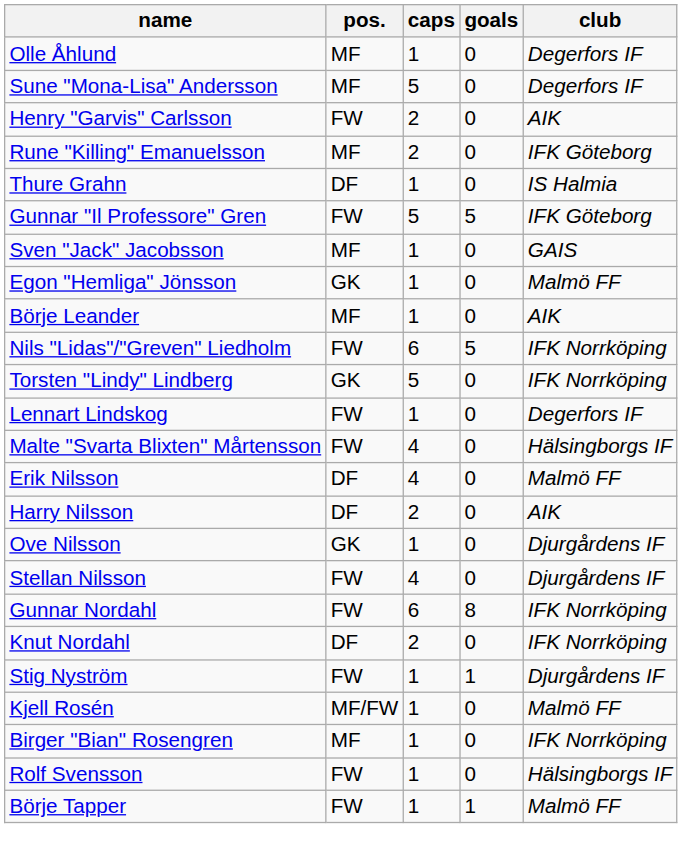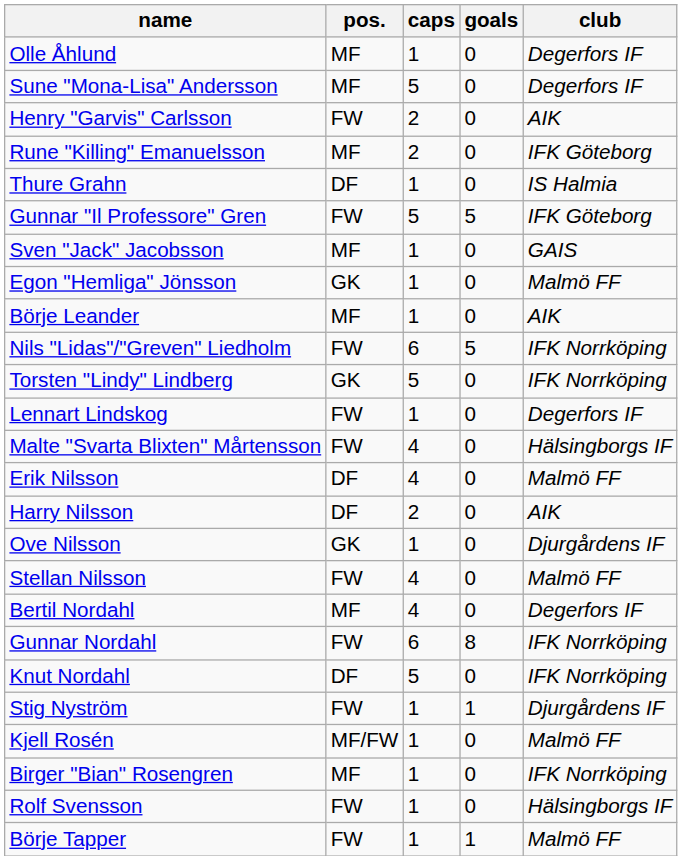 <table class="wikitable" border="1">
 <tr>
 <th>name</th>
 <th>pos.</th>
 <th>caps</th>
 <th>goals</th>
 <th>club</th>
 </tr>
 <tr>
 <td><a href='#'>Olle Åhlund</a></td>
 <td>MF</td>
 <td>1</td>
 <td>0</td>
 <td><em>Degerfors IF</em></td>
 </tr>
 <tr>
 <td><a href='#'>Sune "Mona-Lisa" Andersson</a></td>
 <td>MF</td>
 <td>5</td>
 <td>0</td>
 <td><em>Degerfors IF</em></td>
 </tr>
 <tr>
 <td><a href='#'>Henry "Garvis" Carlsson</a></td>
 <td>FW</td>
 <td>2</td>
 <td>0</td>
 <td><em>AIK</em></td>
 </tr>
 <tr>
 <td><a href='#'>Rune "Killing" Emanuelsson</a></td>
 <td>MF</td>
 <td>2</td>
 <td>0</td>
 <td><em>IFK Göteborg</em></td>
 </tr>
 <tr>
 <td><a href='#'>Thure Grahn</a></td>
 <td>DF</td>
 <td>1</td>
 <td>0</td>
 <td><em>IS Halmia</em></td>
 </tr>
 <tr>
 <td><a href='#'>Gunnar "Il Professore" Gren</a></td>
 <td>FW</td>
 <td>5</td>
 <td>5</td>
 <td><em>IFK Göteborg</em></td>
 </tr>
 <tr>
 <td><a href='#'>Sven "Jack" Jacobsson</a></td>
 <td>MF</td>
 <td>1</td>
 <td>0</td>
 <td><em>GAIS</em></td>
 </tr>
 <tr>
 <td><a href='#'>Egon "Hemliga" Jönsson</a></td>
 <td>GK</td>
 <td>1</td>
 <td>0</td>
 <td><em>Malmö FF</em></td>
 </tr>
 <tr>
 <td><a href='#'>Börje Leander</a></td>
 <td>MF</td>
 <td>1</td>
 <td>0</td>
 <td><em>AIK</em></td>
 </tr>
 <tr>
 <td><a href='#'>Nils "Lidas"/"Greven" Liedholm</a></td>
 <td>FW</td>
 <td>6</td>
 <td>5</td>
 <td><em>IFK Norrköping</em></td>
 </tr>
 <tr>
 <td><a href='#'>Torsten "Lindy" Lindberg</a></td>
 <td>GK</td>
 <td>5</td>
 <td>0</td>
 <td><em>IFK Norrköping</em></td>
 </tr>
 <tr>
 <td><a href='#'>Lennart Lindskog</a></td>
 <td>FW</td>
 <td>1</td>
 <td>0</td>
 <td><em>Degerfors IF</em></td>
 </tr>
 <tr>
 <td><a href='#'>Malte "Svarta Blixten" Mårtensson</a></td>
 <td>FW</td>
 <td>4</td>
 <td>0</td>
 <td><em>Hälsingborgs IF</em></td>
 </tr>
 <tr>
 <td><a href='#'>Erik Nilsson</a></td>
 <td>DF</td>
 <td>4</td>
 <td>0</td>
 <td><em>Malmö FF</em></td>
 </tr>
 <tr>
 <td><a href='#'>Harry Nilsson</a></td>
 <td>DF</td>
 <td>2</td>
 <td>0</td>
 <td><em>AIK</em></td>
 </tr>
 <tr>
 <td><a href='#'>Ove Nilsson</a></td>
 <td>GK</td>
 <td>1</td>
 <td>0</td>
 <td><em>Djurgårdens IF</em></td>
 </tr>
 <tr>
 <td><a href='#'>Stellan Nilsson</a></td>
 <td>FW</td>
 <td>4</td>
 <td>0</td>
-<td><em>Djurgårdens IF</em></td>
+<td><em>Malmö FF</em></td>
+</tr>
+<tr>
+<td><a href='#'>Bertil Nordahl</a></td>
+<td>MF</td>
+<td>4</td>
+<td>0</td>
+<td><em>Degerfors IF</em></td>
 </tr>
 <tr>
 <td><a href='#'>Gunnar Nordahl</a></td>
 <td>FW</td>
 <td>6</td>
 <td>8</td>
 <td><em>IFK Norrköping</em></td>
 </tr>
 <tr>
 <td><a href='#'>Knut Nordahl</a></td>
 <td>DF</td>
-<td>2</td>
+<td>5</td>
 <td>0</td>
 <td><em>IFK Norrköping</em></td>
 </tr>
 <tr>
 <td><a href='#'>Stig Nyström</a></td>
 <td>FW</td>
 <td>1</td>
 <td>1</td>
 <td><em>Djurgårdens IF</em></td>
 </tr>
 <tr>
 <td><a href='#'>Kjell Rosén</a></td>
 <td>MF/FW</td>
 <td>1</td>
 <td>0</td>
 <td><em>Malmö FF</em></td>
 </tr>
 <tr>
 <td><a href='#'>Birger "Bian" Rosengren</a></td>
 <td>MF</td>
 <td>1</td>
 <td>0</td>
 <td><em>IFK Norrköping</em></td>
 </tr>
 <tr>
 <td><a href='#'>Rolf Svensson</a></td>
 <td>FW</td>
 <td>1</td>
 <td>0</td>
 <td><em>Hälsingborgs IF</em></td>
 </tr>
 <tr>
 <td><a href='#'>Börje Tapper</a></td>
 <td>FW</td>
 <td>1</td>
 <td>1</td>
 <td><em>Malmö FF</em></td>
 </tr>
 </table>
